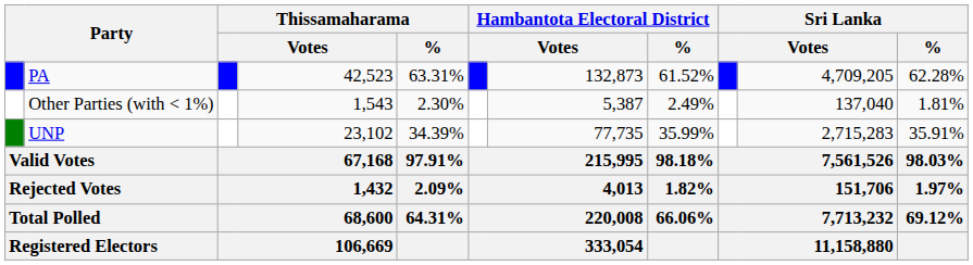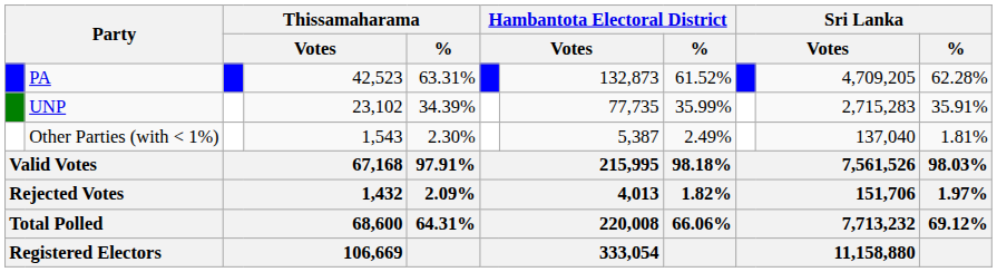 <table class="wikitable">
 <tr>
 <th colspan="2" width="144px"rowspan="2">Party</th>
 <th colspan="3" width="216px">Thissamaharama</th>
 <th colspan="3" width="216px"><a href='#'>Hambantota Electoral District</a></th>
 <th colspan="3" width="216px">Sri Lanka</th>
 </tr>
 <tr>
 <th colspan="2" width="144px">Votes</th>
 <th>%</th>
 <th colspan="2" width="144px">Votes</th>
 <th>%</th>
 <th colspan="2" width="144px">Votes</th>
 <th>%</th>
 </tr>
 <tr>
 <td style="background-color:blue;" width="10px"></td>
 <td style="text-align:left;"><a href='#'>PA</a></td>
 <td style="background-color:blue;" width="10px"></td>
 <td style="text-align:right;">42,523</td>
 <td style="text-align:right;">63.31%</td>
 <td style="background-color:blue;" width="10px"></td>
 <td style="text-align:right;">132,873</td>
 <td style="text-align:right;">61.52%</td>
 <td style="background-color:blue;" width="10px"></td>
 <td style="text-align:right;">4,709,205</td>
 <td style="text-align:right;">62.28%</td>
 </tr>
 <tr>
+<td style="background-color:green;" width="10px"></td>
+<td style="text-align:left;"><a href='#'>UNP</a></td>
+<td style="background-color:white;" width="10px"></td>
+<td style="text-align:right;">23,102</td>
+<td style="text-align:right;">34.39%</td>
+<td style="background-color:white;" width="10px"></td>
+<td style="text-align:right;">77,735</td>
+<td style="text-align:right;">35.99%</td>
+<td style="background-color:white;" width="10px"></td>
+<td style="text-align:right;">2,715,283</td>
+<td style="text-align:right;">35.91%</td>
+</tr>
+<tr>
 <td style="background-color:white;" width="10px"></td>
 <td style="text-align:left;">Other Parties (with < 1%)</td>
 <td style="background-color:white;" width="10px"></td>
 <td style="text-align:right;">1,543</td>
 <td style="text-align:right;">2.30%</td>
 <td style="background-color:white;" width="10px"></td>
 <td style="text-align:right;">5,387</td>
 <td style="text-align:right;">2.49%</td>
 <td style="background-color:white;" width="10px"></td>
 <td style="text-align:right;">137,040</td>
 <td style="text-align:right;">1.81%</td>
-</tr>
-<tr>
-<td style="background-color:green;" width="10px"></td>
-<td style="text-align:left;"><a href='#'>UNP</a></td>
-<td style="background-color:white;" width="10px"></td>
-<td style="text-align:right;">23,102</td>
-<td style="text-align:right;">34.39%</td>
-<td style="background-color:white;" width="10px"></td>
-<td style="text-align:right;">77,735</td>
-<td style="text-align:right;">35.99%</td>
-<td style="background-color:white;" width="10px"></td>
-<td style="text-align:right;">2,715,283</td>
-<td style="text-align:right;">35.91%</td>
 </tr>
 <tr>
 <th colspan="2" width="144px"style="text-align:left;">Valid Votes</th>
 <th style="text-align:right;"colspan="2" width="144px">67,168</th>
 <th style="text-align:right;">97.91%</th>
 <th style="text-align:right;"colspan="2" width="144px">215,995</th>
 <th style="text-align:right;">98.18%</th>
 <th style="text-align:right;"colspan="2" width="144px">7,561,526</th>
 <th style="text-align:right;">98.03%</th>
 </tr>
 <tr>
 <th colspan="2" width="144px"style="text-align:left;">Rejected Votes</th>
 <th style="text-align:right;"colspan="2" width="144px">1,432</th>
 <th style="text-align:right;">2.09%</th>
 <th style="text-align:right;"colspan="2" width="144px">4,013</th>
 <th style="text-align:right;">1.82%</th>
 <th style="text-align:right;"colspan="2" width="144px">151,706</th>
 <th style="text-align:right;">1.97%</th>
 </tr>
 <tr>
 <th colspan="2" width="144px"style="text-align:left;">Total Polled</th>
 <th style="text-align:right;"colspan="2" width="144px">68,600</th>
 <th style="text-align:right;">64.31%</th>
 <th style="text-align:right;"colspan="2" width="144px">220,008</th>
 <th style="text-align:right;">66.06%</th>
 <th style="text-align:right;"colspan="2" width="144px">7,713,232</th>
 <th style="text-align:right;">69.12%</th>
 </tr>
 <tr>
 <th colspan="2" width="144px"style="text-align:left;">Registered Electors</th>
 <th style="text-align:right;"colspan="2" width="144px">106,669</th>
 <th></th>
 <th style="text-align:right;"colspan="2" width="144px">333,054</th>
 <th></th>
 <th style="text-align:right;"colspan="2" width="144px">11,158,880</th>
 <th></th>
 </tr>
 </table>
